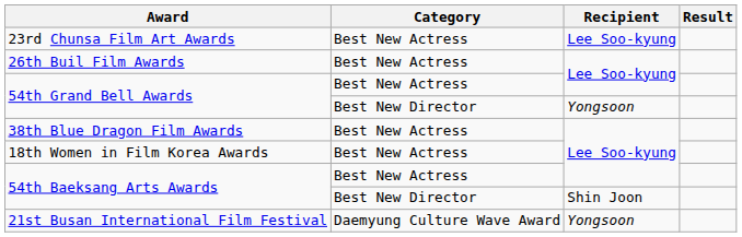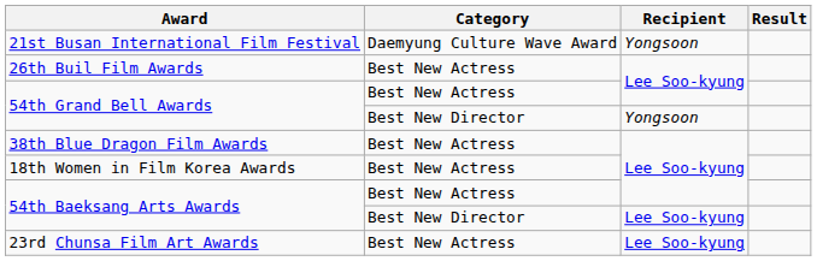 <table class="wikitable sortable">
 <tr>
 <th>Award</th>
 <th>Category</th>
 <th>Recipient</th>
 <th>Result</th>
 </tr>
 <tr>
-<td>23rd <a href='#'>Chunsa Film Art Awards</a></td>
-<td>Best New Actress</td>
-<td><a href='#'>Lee Soo-kyung</a></td>
+<td><a href='#'>21st Busan International Film Festival</a></td>
+<td>Daemyung Culture Wave Award</td>
+<td><em>Yongsoon</em></td>
 <td></td>
 </tr>
 <tr>
 <td><a href='#'>26th Buil Film Awards</a></td>
 <td>Best New Actress</td>
 <td rowspan=2><a href='#'>Lee Soo-kyung</a></td>
 <td></td>
 </tr>
 <tr>
 <td rowspan=2><a href='#'>54th Grand Bell Awards</a></td>
 <td>Best New Actress</td>
 <td></td>
 </tr>
 <tr>
 <td>Best New Director</td>
 <td><em>Yongsoon</em></td>
 <td></td>
 </tr>
 <tr>
 <td><a href='#'>38th Blue Dragon Film Awards</a></td>
 <td>Best New Actress</td>
 <td rowspan=3><a href='#'>Lee Soo-kyung</a></td>
 <td></td>
 </tr>
 <tr>
 <td>18th Women in Film Korea Awards</td>
 <td>Best New Actress</td>
 <td></td>
 </tr>
 <tr>
 <td rowspan=2><a href='#'>54th Baeksang Arts Awards</a></td>
 <td>Best New Actress</td>
 <td></td>
 </tr>
 <tr>
 <td>Best New Director</td>
-<td>Shin Joon</td>
+<td><a href='#'>Lee Soo-kyung</a></td>
 <td></td>
 </tr>
 <tr>
-<td><a href='#'>21st Busan International Film Festival</a></td>
-<td>Daemyung Culture Wave Award</td>
-<td><em>Yongsoon</em></td>
+<td>23rd <a href='#'>Chunsa Film Art Awards</a></td>
+<td>Best New Actress</td>
+<td><a href='#'>Lee Soo-kyung</a></td>
 <td></td>
 </tr>
 </table>
